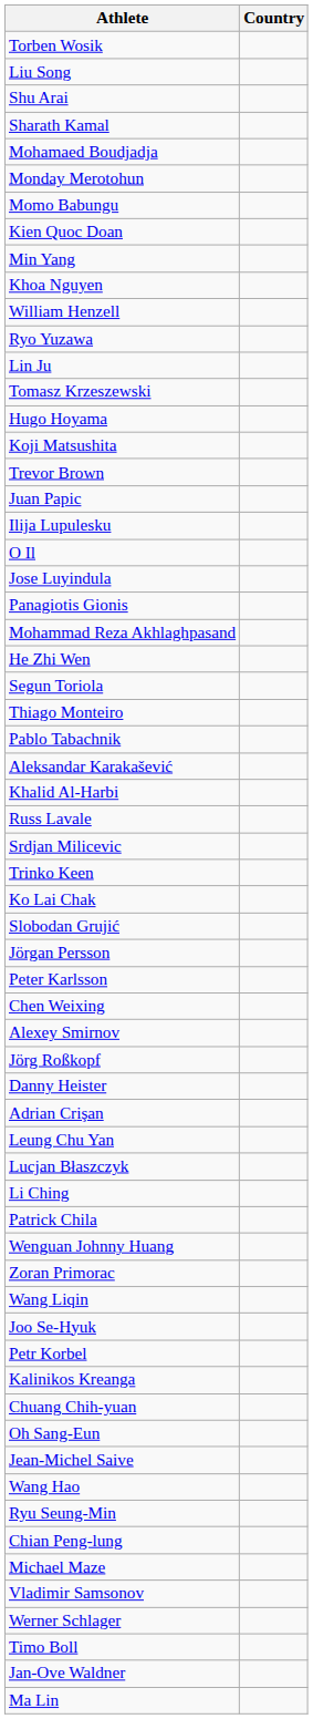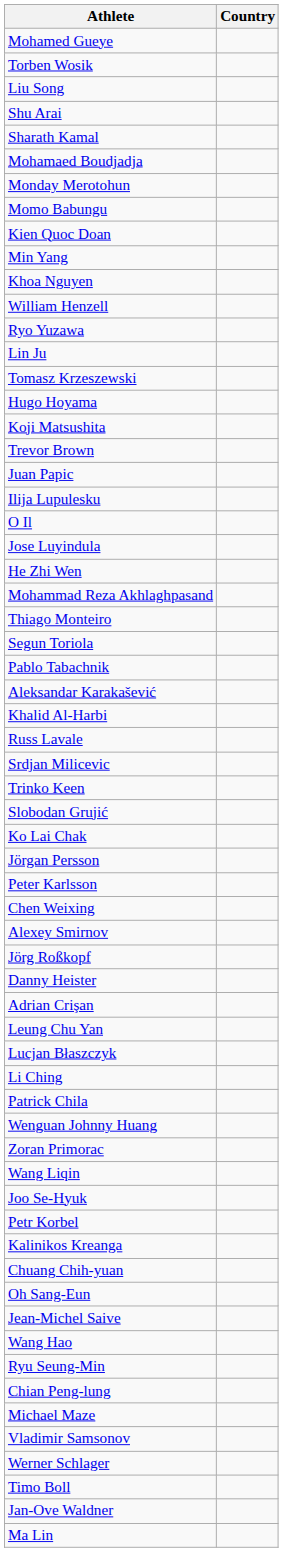 <table class="wikitable sortable mw-collapsible mw-collapsed" style="text-align:center">
 <tr>
 <th>Athlete</th>
 <th>Country</th>
+</tr>
+<tr>
+<td align="left"><a href='#'>Mohamed Gueye</a></td>
+<td></td>
 </tr>
 <tr>
 <td align="left"><a href='#'>Torben Wosik</a></td>
 <td></td>
 </tr>
 <tr>
 <td align="left"><a href='#'>Liu Song</a></td>
 <td></td>
 </tr>
 <tr>
 <td align="left"><a href='#'>Shu Arai</a></td>
 <td></td>
 </tr>
 <tr>
 <td align="left"><a href='#'>Sharath Kamal</a></td>
 <td></td>
 </tr>
 <tr>
 <td align="left"><a href='#'>Mohamaed Boudjadja</a></td>
 <td></td>
 </tr>
 <tr>
 <td align="left"><a href='#'>Monday Merotohun</a></td>
 <td></td>
 </tr>
 <tr>
 <td align="left"><a href='#'>Momo Babungu</a></td>
 <td></td>
 </tr>
 <tr>
 <td align="left"><a href='#'>Kien Quoc Doan</a></td>
 <td></td>
 </tr>
 <tr>
 <td align="left"><a href='#'>Min Yang</a></td>
 <td></td>
 </tr>
 <tr>
 <td align="left"><a href='#'>Khoa Nguyen</a></td>
 <td></td>
 </tr>
 <tr>
 <td align="left"><a href='#'>William Henzell</a></td>
 <td></td>
 </tr>
 <tr>
 <td align="left"><a href='#'>Ryo Yuzawa</a></td>
 <td></td>
 </tr>
 <tr>
 <td align="left"><a href='#'>Lin Ju</a></td>
 <td></td>
 </tr>
 <tr>
 <td align="left"><a href='#'>Tomasz Krzeszewski</a></td>
 <td></td>
 </tr>
 <tr>
 <td align="left"><a href='#'>Hugo Hoyama</a></td>
 <td></td>
 </tr>
 <tr>
 <td align="left"><a href='#'>Koji Matsushita</a></td>
 <td></td>
 </tr>
 <tr>
 <td align="left"><a href='#'>Trevor Brown</a></td>
 <td></td>
 </tr>
 <tr>
 <td align="left"><a href='#'>Juan Papic</a></td>
 <td></td>
 </tr>
 <tr>
 <td align="left"><a href='#'>Ilija Lupulesku</a></td>
 <td></td>
 </tr>
 <tr>
 <td align="left"><a href='#'>O Il</a></td>
 <td></td>
 </tr>
 <tr>
 <td align="left"><a href='#'>Jose Luyindula</a></td>
 <td></td>
 </tr>
 <tr>
-<td align="left"><a href='#'>Panagiotis Gionis</a></td>
+<td align="left"><a href='#'>He Zhi Wen</a></td>
 <td></td>
 </tr>
 <tr>
 <td align="left"><a href='#'>Mohammad Reza Akhlaghpasand</a></td>
 <td></td>
 </tr>
 <tr>
-<td align="left"><a href='#'>He Zhi Wen</a></td>
+<td align="left"><a href='#'>Thiago Monteiro</a></td>
 <td></td>
 </tr>
 <tr>
 <td align="left"><a href='#'>Segun Toriola</a></td>
-<td></td>
-</tr>
-<tr>
-<td align="left"><a href='#'>Thiago Monteiro</a></td>
 <td></td>
 </tr>
 <tr>
 <td align="left"><a href='#'>Pablo Tabachnik</a></td>
 <td></td>
 </tr>
 <tr>
 <td align="left"><a href='#'>Aleksandar Karakašević</a></td>
 <td></td>
 </tr>
 <tr>
 <td align="left"><a href='#'>Khalid Al-Harbi</a></td>
 <td></td>
 </tr>
 <tr>
 <td align="left"><a href='#'>Russ Lavale</a></td>
 <td></td>
 </tr>
 <tr>
 <td align="left"><a href='#'>Srdjan Milicevic</a></td>
 <td></td>
 </tr>
 <tr>
 <td align="left"><a href='#'>Trinko Keen</a></td>
 <td></td>
 </tr>
 <tr>
-<td align="left"><a href='#'>Ko Lai Chak</a></td>
+<td align="left"><a href='#'>Slobodan Grujić</a></td>
 <td></td>
 </tr>
 <tr>
-<td align="left"><a href='#'>Slobodan Grujić</a></td>
+<td align="left"><a href='#'>Ko Lai Chak</a></td>
 <td></td>
 </tr>
 <tr>
 <td align="left"><a href='#'>Jörgan Persson</a></td>
 <td></td>
 </tr>
 <tr>
 <td align="left"><a href='#'>Peter Karlsson</a></td>
 <td></td>
 </tr>
 <tr>
 <td align="left"><a href='#'>Chen Weixing</a></td>
 <td></td>
 </tr>
 <tr>
 <td align="left"><a href='#'>Alexey Smirnov</a></td>
 <td></td>
 </tr>
 <tr>
 <td align="left"><a href='#'>Jörg Roßkopf</a></td>
 <td></td>
 </tr>
 <tr>
 <td align="left"><a href='#'>Danny Heister</a></td>
 <td></td>
 </tr>
 <tr>
 <td align="left"><a href='#'>Adrian Crişan</a></td>
 <td></td>
 </tr>
 <tr>
 <td align="left"><a href='#'>Leung Chu Yan</a></td>
 <td></td>
 </tr>
 <tr>
 <td align="left"><a href='#'>Lucjan Błaszczyk</a></td>
 <td></td>
 </tr>
 <tr>
 <td align="left"><a href='#'>Li Ching</a></td>
 <td></td>
 </tr>
 <tr>
 <td align="left"><a href='#'>Patrick Chila</a></td>
 <td></td>
 </tr>
 <tr>
 <td align="left"><a href='#'>Wenguan Johnny Huang</a></td>
 <td></td>
 </tr>
 <tr>
 <td align="left"><a href='#'>Zoran Primorac</a></td>
 <td></td>
 </tr>
 <tr>
 <td align="left"><a href='#'>Wang Liqin</a></td>
 <td></td>
 </tr>
 <tr>
 <td align="left"><a href='#'>Joo Se-Hyuk</a></td>
 <td></td>
 </tr>
 <tr>
 <td align="left"><a href='#'>Petr Korbel</a></td>
 <td></td>
 </tr>
 <tr>
 <td align="left"><a href='#'>Kalinikos Kreanga</a></td>
 <td></td>
 </tr>
 <tr>
 <td align="left"><a href='#'>Chuang Chih-yuan</a></td>
 <td></td>
 </tr>
 <tr>
 <td align="left"><a href='#'>Oh Sang-Eun</a></td>
 <td></td>
 </tr>
 <tr>
 <td align="left"><a href='#'>Jean-Michel Saive</a></td>
 <td></td>
 </tr>
 <tr>
 <td align="left"><a href='#'>Wang Hao</a></td>
 <td></td>
 </tr>
 <tr>
 <td align="left"><a href='#'>Ryu Seung-Min</a></td>
 <td></td>
 </tr>
 <tr>
 <td align="left"><a href='#'>Chian Peng-lung</a></td>
 <td></td>
 </tr>
 <tr>
 <td align="left"><a href='#'>Michael Maze</a></td>
 <td></td>
 </tr>
 <tr>
 <td align="left"><a href='#'>Vladimir Samsonov</a></td>
 <td></td>
 </tr>
 <tr>
 <td align="left"><a href='#'>Werner Schlager</a></td>
 <td></td>
 </tr>
 <tr>
 <td align="left"><a href='#'>Timo Boll</a></td>
 <td></td>
 </tr>
 <tr>
 <td align="left"><a href='#'>Jan-Ove Waldner</a></td>
 <td></td>
 </tr>
 <tr>
 <td align="left"><a href='#'>Ma Lin</a></td>
 <td></td>
 </tr>
 </table>
